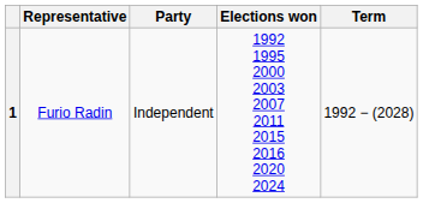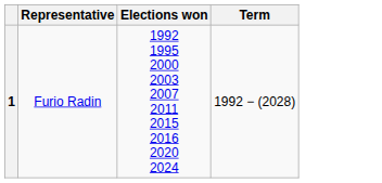 <table class="wikitable" style="text-align:center">
 <tr>
 <th></th>
 <th>Representative</th>
-<th>Party</th>
 <th>Elections won</th>
 <th>Term</th>
 </tr>
 <tr>
 <th>1</th>
 <td><a href='#'>Furio Radin</a></td>
-<td>Independent</td>
 <td><a href='#'>1992</a><br><a href='#'>1995</a><br><a href='#'>2000</a><br><a href='#'>2003</a><br><a href='#'>2007</a><br><a href='#'>2011</a><br><a href='#'>2015</a><br><a href='#'>2016</a><br><a href='#'>2020</a><br><a href='#'>2024</a></td>
 <td>1992 − (2028)</td>
 </tr>
 </table>
